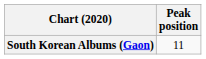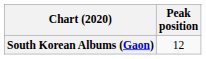 <table class="wikitable plainrowheaders" style="text-align:center">
 <tr>
 <th scope="col">Chart (2020)</th>
 <th scope="col">Peak<br>position</th>
 </tr>
 <tr>
 <th scope="row">South Korean Albums (<a href='#'>Gaon</a>)</th>
-<td>11</td>
+<td>12</td>
 </tr>
 </table>
